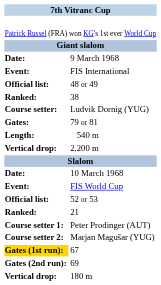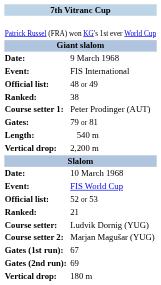 <table border=0 class="toccolours float-right" align="right" style="margin:0 0 0.5em 1em; font-size: 85%;">
 <tr>
 <th bgcolor=#BCD4E6 colspan=2 align="center">7th Vitranc Cup</th>
 </tr>
 <tr>
 <td align="center" colspan=2><br><small><a href='#'>Patrick Russel</a> (FRA) won <a href='#'>KG</a>'s 1st ever <a href='#'>World Cup</a></small></td>
 </tr>
 <tr>
 <th bgcolor=#b0c4de colspan=2 align="center">Giant slalom</th>
 </tr>
 <tr>
 <td><strong>Date:</strong></td>
 <td>9 March 1968</td>
 </tr>
 <tr>
 <td><strong>Event:</strong></td>
 <td>FIS International</td>
 </tr>
 <tr>
 <td><strong>Official list:</strong></td>
 <td>48 <small>or</small> 49</td>
 </tr>
 <tr>
 <td><strong>Ranked:</strong></td>
 <td>38</td>
 </tr>
 <tr>
-<td><strong>Course setter:</strong></td>
-<td>Ludvik Dornig (YUG)</td>
+<td><strong>Course setter 1:</strong></td>
+<td>Peter Prodinger (AUT)</td>
 </tr>
 <tr>
 <td><strong>Gates:</strong></td>
 <td>79 <small>or</small> 81</td>
 </tr>
 <tr>
 <td><strong>Length:</strong></td>
 <td>   540 m</td>
 </tr>
 <tr>
 <td><strong>Vertical drop:</strong></td>
 <td>2,200 m</td>
 </tr>
 <tr>
 <th bgcolor=#b0c4de colspan=2 align="center">Slalom</th>
 </tr>
 <tr>
 <td><strong>Date:</strong></td>
 <td>10 March 1968</td>
 </tr>
 <tr>
 <td><strong>Event:</strong></td>
 <td><a href='#'>FIS World Cup</a></td>
 </tr>
 <tr>
 <td><strong>Official list:</strong></td>
 <td>52 <small>or</small> 53</td>
 </tr>
 <tr>
 <td><strong>Ranked:</strong></td>
 <td>21</td>
 </tr>
 <tr>
-<td><strong>Course setter 1:</strong></td>
-<td>Peter Prodinger (AUT)</td>
+<td><strong>Course setter:</strong></td>
+<td>Ludvik Dornig (YUG)</td>
 </tr>
 <tr>
 <td><strong>Course setter 2:</strong></td>
 <td>Marjan Magušar (YUG)</td>
 </tr>
 <tr>
-<td style="background: gold;"><strong>Gates (1st run):</strong></td>
+<td><strong>Gates (1st run):</strong></td>
 <td>67</td>
 </tr>
 <tr>
 <td><strong>Gates (2nd run):</strong></td>
 <td>69</td>
 </tr>
 <tr>
 <td><strong>Vertical drop:</strong></td>
 <td>180 m</td>
 </tr>
 </table>
